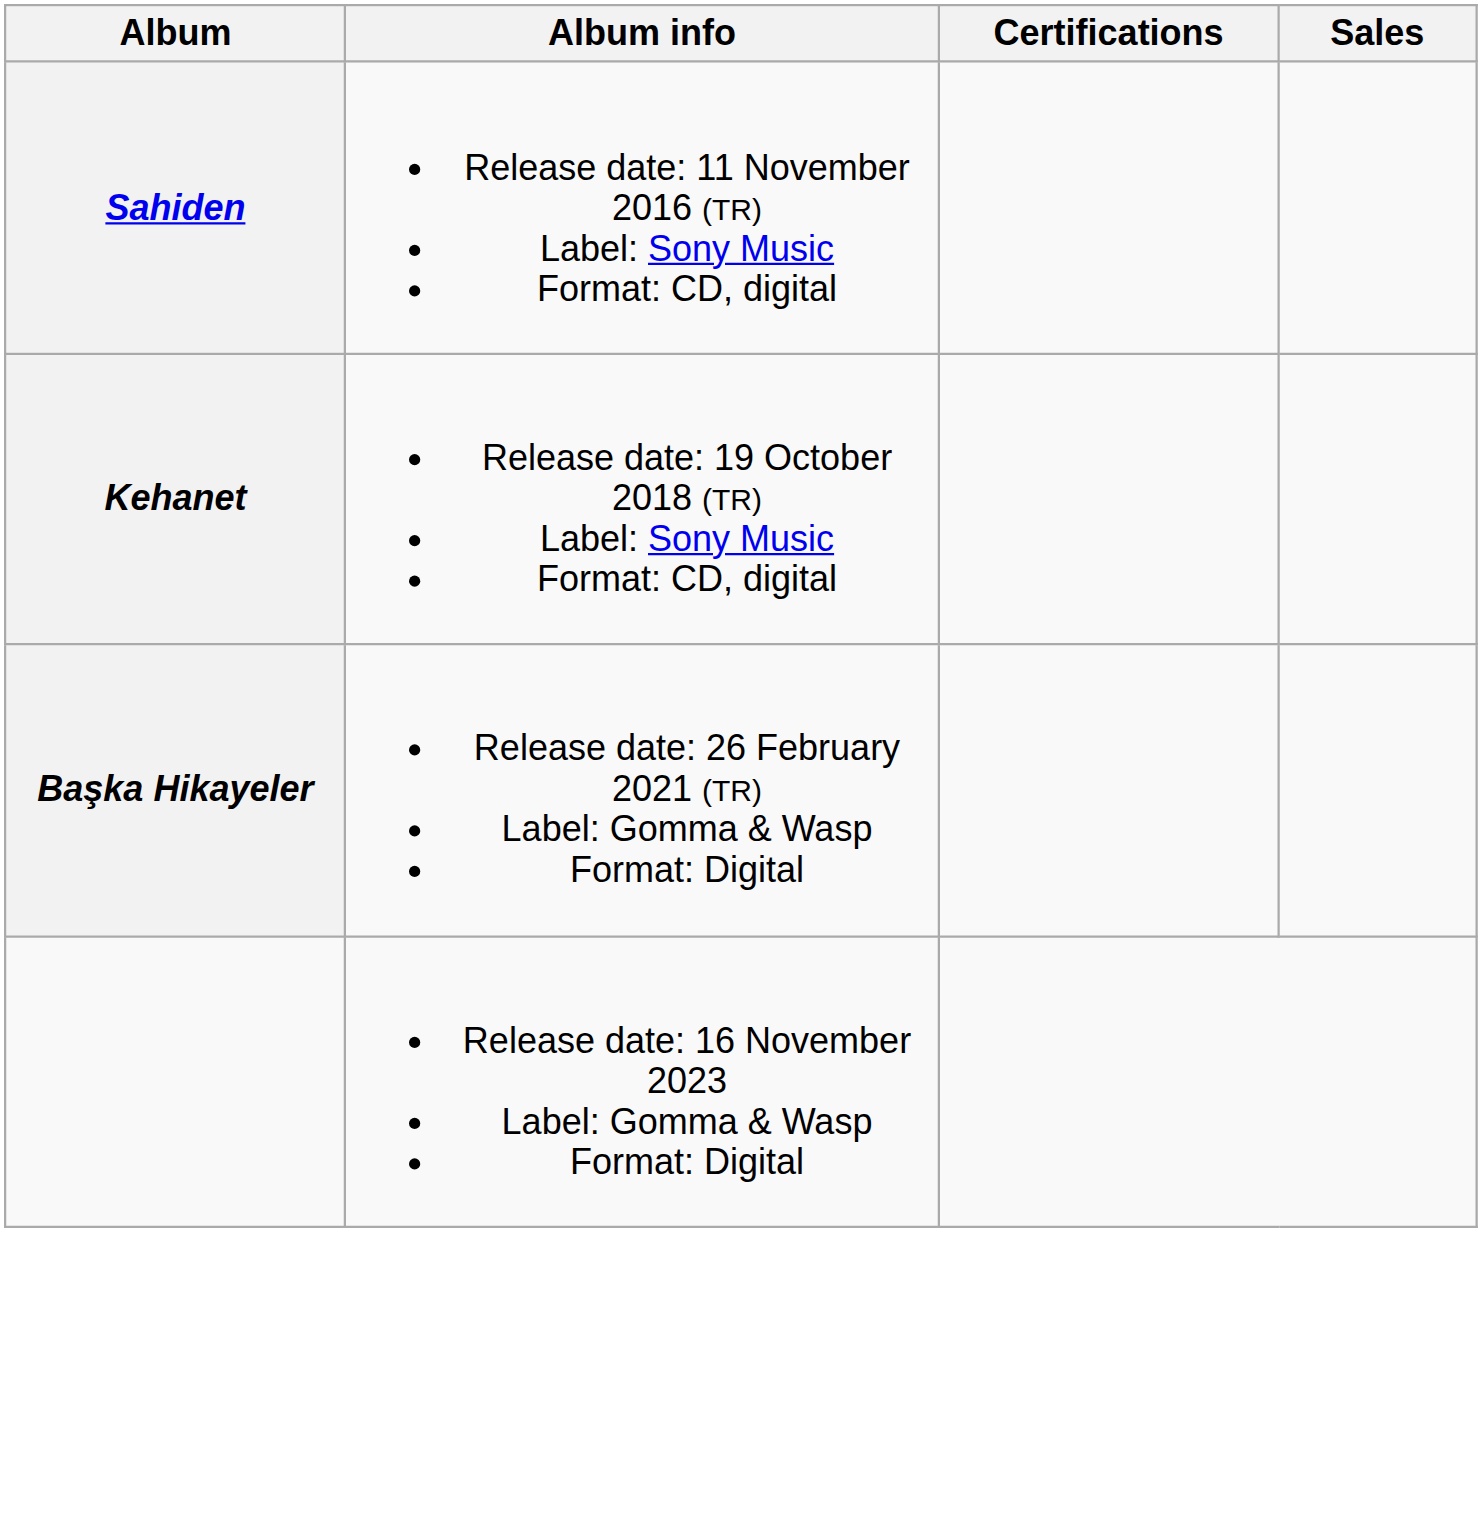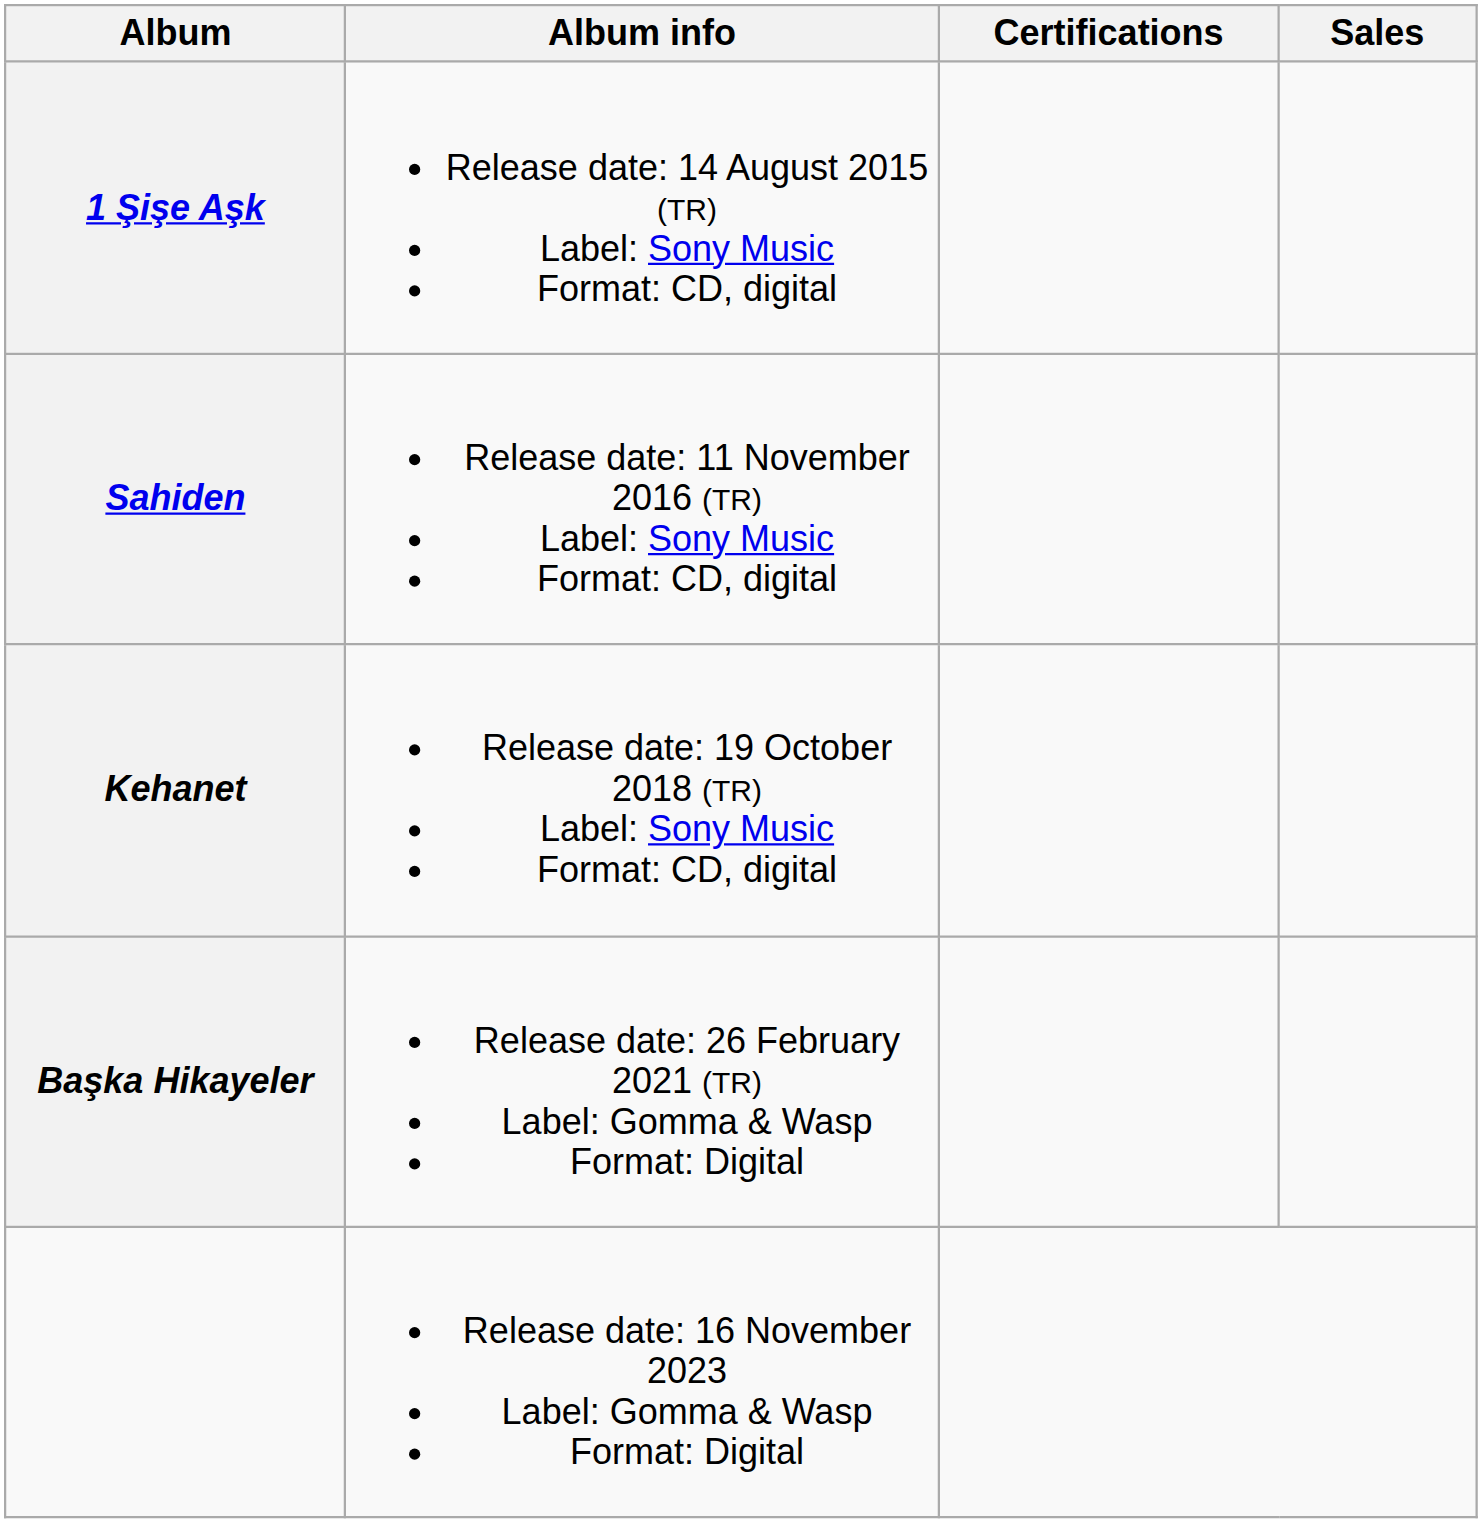 <table class="wikitable plainrowheaders" style="text-align:center;" border="1">
 <tr>
 <th scope="col" style="width:9em;">Album</th>
 <th scope="col" style="width:16em;">Album info</th>
 <th scope="col" style="width:9em;">Certifications</th>
 <th scope="col" style="width:5em;">Sales</th>
+</tr>
+<tr>
+<th scope="row"><em><a href='#'>1 Şişe Aşk</a></em></th>
+<td><br><ul><li>Release date: 14 August 2015 <small>(TR)</small></li><li>Label: <a href='#'>Sony Music</a></li><li>Format: CD, digital</li></ul></td>
+<td></td>
+<td></td>
 </tr>
 <tr>
 <th scope="row"><em><a href='#'>Sahiden</a></em></th>
 <td><br><ul><li>Release date: 11 November 2016 <small>(TR)</small></li><li>Label: <a href='#'>Sony Music</a></li><li>Format: CD, digital</li></ul></td>
 <td></td>
 <td></td>
 </tr>
 <tr>
 <th scope="row"><em>Kehanet</em></th>
 <td><br><ul><li>Release date: 19 October 2018 <small>(TR)</small></li><li>Label: <a href='#'>Sony Music</a></li><li>Format: CD, digital</li></ul></td>
 <td></td>
 <td></td>
 </tr>
 <tr>
 <th scope="row"><em>Başka Hikayeler</em></th>
 <td><br><ul><li>Release date: 26 February 2021 <small>(TR)</small></li><li>Label: Gomma & Wasp</li><li>Format: Digital</li></ul></td>
 <td></td>
 <td></td>
 </tr>
 <tr>
 <td><em></em></td>
 <td><br><ul><li>Release date: 16 November 2023</li><li>Label: Gomma & Wasp</li><li>Format: Digital</li></ul></td>
 </tr>
 </table>
